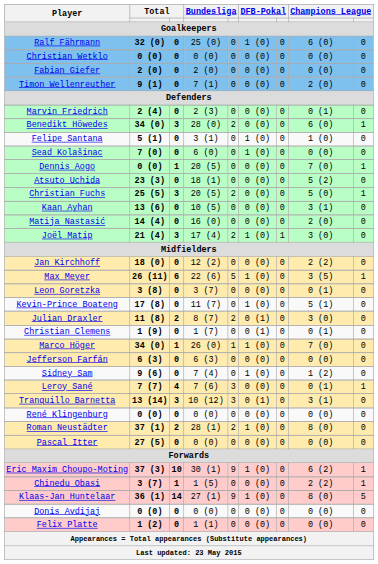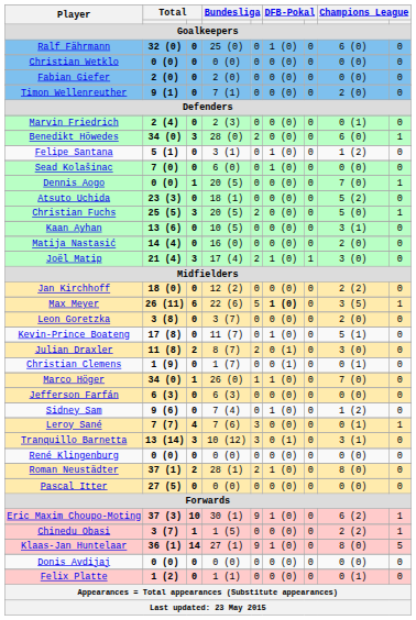 <table class="wikitable sortable" style="text-align: center">
 <tr align="center" style="background:#9C9C9C">
 <th rowspan="2">Player</th>
 <th colspan="2">Total</th>
 <th colspan="2"><a href='#'>Bundesliga</a></th>
 <th colspan="2"><a href='#'>DFB-Pokal</a></th>
 <th colspan="2"><a href='#'>Champions League</a></th>
 </tr>
 <tr style="background:#DCDCDC">
 <th></th>
 <th></th>
 <th></th>
 <th></th>
 <th></th>
 <th></th>
 <th></th>
 <th></th>
 </tr>
 <tr class="sortbottom" style="background:#DCDCDC">
 <td colspan="16"><strong>Goalkeepers</strong></td>
 </tr>
 <tr align="center" style="background:#7EC0EE">
 <td><a href='#'>Ralf Fährmann</a></td>
 <td><strong>32 (0)</strong> </td>
 <td><strong>0</strong> </td>
 <td>25 (0) </td>
 <td>0 </td>
 <td>1 (0) </td>
 <td>0 </td>
 <td>6 (0) </td>
 <td>0 </td>
 </tr>
 <tr>
 </tr>
 <tr align="center" style="background:#7EC0EE">
 <td><a href='#'>Christian Wetklo</a></td>
 <td><strong>0 (0)</strong> </td>
 <td><strong>0</strong> </td>
 <td>0 (0) </td>
 <td>0 </td>
 <td>0 (0) </td>
 <td>0 </td>
 <td>0 (0) </td>
 <td>0 </td>
 </tr>
 <tr>
 </tr>
 <tr align="center" style="background:#7EC0EE">
 <td><a href='#'>Fabian Giefer</a></td>
 <td><strong>2 (0)</strong> </td>
 <td><strong>0</strong> </td>
 <td>2 (0) </td>
 <td>0 </td>
 <td>0 (0) </td>
 <td>0 </td>
 <td>0 (0) </td>
 <td>0 </td>
 </tr>
 <tr>
 </tr>
 <tr align="center" style="background:#7EC0EE">
 <td><a href='#'>Timon Wellenreuther</a></td>
 <td><strong>9 (1)</strong> </td>
 <td><strong>0</strong> </td>
 <td>7 (1) </td>
 <td>0 </td>
 <td>0 (0) </td>
 <td>0 </td>
 <td>2 (0) </td>
 <td>0 </td>
 </tr>
 <tr class="sortbottom" style="background:#DCDCDC">
 <td colspan="16"><strong>Defenders</strong></td>
 </tr>
 <tr>
 </tr>
 <tr align="center" style="background:#B9FFC5">
 <td><a href='#'>Marvin Friedrich</a></td>
 <td><strong>2 (4)</strong> </td>
 <td><strong>0</strong> </td>
 <td>2 (3) </td>
 <td>0 </td>
 <td>0 (0) </td>
 <td>0 </td>
 <td>0 (1) </td>
 <td>0 </td>
 </tr>
 <tr>
 </tr>
 <tr align="center" style="background:#B9FFC5">
 <td><a href='#'>Benedikt Höwedes</a></td>
 <td><strong>34 (0)</strong> </td>
 <td><strong>3</strong> </td>
 <td>28 (0) </td>
 <td>2 </td>
 <td>0 (0) </td>
 <td>0 </td>
 <td>6 (0) </td>
 <td>1 </td>
 </tr>
 <tr>
 </tr>
 <tr align="center">
 <td><a href='#'>Felipe Santana</a></td>
 <td><strong>5 (1)</strong> </td>
 <td><strong>0</strong> </td>
 <td>3 (1) </td>
 <td>0 </td>
 <td>1 (0) </td>
 <td>0 </td>
-<td>1 (0) </td>
+<td>1 (2) </td>
 <td>0 </td>
 </tr>
 <tr>
 </tr>
 <tr align="center" style="background:#B9FFC5">
 <td><a href='#'>Sead Kolašinac</a></td>
 <td><strong>7 (0)</strong> </td>
 <td><strong>0</strong> </td>
 <td>6 (0) </td>
 <td>0 </td>
 <td>1 (0) </td>
 <td>0 </td>
 <td>0 (0) </td>
 <td>0 </td>
 </tr>
 <tr>
 </tr>
 <tr align="center" style="background:#B9FFC5">
 <td><a href='#'>Dennis Aogo</a></td>
 <td><strong>0 (0)</strong> </td>
 <td><strong>1</strong> </td>
 <td>20 (5) </td>
 <td>0 </td>
 <td>0 (0) </td>
 <td>0 </td>
 <td>7 (0) </td>
 <td>1 </td>
 </tr>
 <tr>
 </tr>
 <tr align="center" style="background:#B9FFC5">
 <td><a href='#'>Atsuto Uchida</a></td>
 <td><strong>23 (3)</strong> </td>
 <td><strong>0</strong> </td>
 <td>18 (1) </td>
 <td>0 </td>
 <td>0 (0) </td>
 <td>0 </td>
 <td>5 (2) </td>
 <td>0 </td>
 </tr>
 <tr>
 </tr>
 <tr align="center" style="background:#B9FFC5">
 <td><a href='#'>Christian Fuchs</a></td>
 <td><strong>25 (5)</strong> </td>
 <td><strong>3</strong> </td>
 <td>20 (5) </td>
 <td>2 </td>
 <td>0 (0) </td>
 <td>0 </td>
 <td>5 (0) </td>
 <td>1 </td>
 </tr>
 <tr>
 </tr>
 <tr align="center" style="background:#B9FFC5">
 <td><a href='#'>Kaan Ayhan</a></td>
 <td><strong>13 (6)</strong> </td>
 <td><strong>0</strong> </td>
 <td>10 (5) </td>
 <td>0 </td>
 <td>0 (0) </td>
 <td>0 </td>
 <td>3 (1) </td>
 <td>0 </td>
 </tr>
 <tr>
 </tr>
 <tr align="center" style="background:#B9FFC5">
 <td><a href='#'>Matija Nastasić</a></td>
 <td><strong>14 (4)</strong> </td>
 <td><strong>0</strong> </td>
 <td>16 (0) </td>
 <td>0 </td>
 <td>0 (0) </td>
 <td>0 </td>
 <td>2 (0) </td>
 <td>0 </td>
 </tr>
 <tr>
 </tr>
 <tr align="center" style="background:#B9FFC5">
 <td><a href='#'>Joël Matip</a></td>
 <td><strong>21 (4)</strong> </td>
 <td><strong>3</strong> </td>
 <td>17 (4) </td>
 <td>2 </td>
 <td>1 (0) </td>
 <td>1 </td>
 <td>3 (0) </td>
 <td>0 </td>
 </tr>
 <tr class="sortbottom" style="background:#DCDCDC">
 <td colspan="16"><strong>Midfielders</strong></td>
 </tr>
 <tr align="center" style="background:#FFEBAD">
 <td><a href='#'>Jan Kirchhoff</a></td>
 <td><strong>18 (0)</strong> </td>
 <td><strong>0</strong> </td>
 <td>12 (2) </td>
 <td>0 </td>
 <td>0 (0) </td>
 <td>0 </td>
 <td>2 (2) </td>
 <td>0 </td>
 </tr>
 <tr>
 </tr>
 <tr align="center" style="background:#FFEBAD">
 <td><a href='#'>Max Meyer</a></td>
 <td><strong>26 (11)</strong> </td>
 <td><strong>6</strong> </td>
 <td>22 (6) </td>
 <td>5 </td>
-<td>1 (0) </td>
+<td><strong>1 (0) </strong></td>
 <td>0 </td>
 <td>3 (5) </td>
 <td>1 </td>
 </tr>
 <tr>
 </tr>
 <tr align="center" style="background:#FFEBAD">
 <td><a href='#'>Leon Goretzka</a></td>
 <td><strong>3 (8)</strong> </td>
 <td><strong>0</strong> </td>
 <td>3 (7) </td>
 <td>0 </td>
 <td>0 (0) </td>
 <td>0 </td>
-<td>0 (1) </td>
+<td>2 (0) </td>
 <td>0 </td>
 </tr>
 <tr>
 </tr>
 <tr align="center">
 <td><a href='#'>Kevin-Prince Boateng</a></td>
 <td><strong>17 (8)</strong> </td>
 <td><strong>0</strong> </td>
 <td>11 (7) </td>
 <td>0 </td>
 <td>1 (0) </td>
 <td>0 </td>
 <td>5 (1) </td>
 <td>0 </td>
 </tr>
 <tr>
 </tr>
 <tr align="center" style="background:#FFEBAD">
 <td><a href='#'>Julian Draxler</a></td>
 <td><strong>11 (8)</strong> </td>
 <td><strong>2</strong> </td>
 <td>8 (7) </td>
 <td>2 </td>
 <td>0 (1) </td>
 <td>0 </td>
 <td>3 (0) </td>
 <td>0 </td>
 </tr>
 <tr>
 </tr>
 <tr align="center">
 <td><a href='#'>Christian Clemens</a></td>
 <td><strong>1 (9)</strong> </td>
 <td><strong>0</strong> </td>
 <td>1 (7) </td>
 <td>0 </td>
 <td>0 (1) </td>
 <td>0 </td>
 <td>0 (1) </td>
 <td>0 </td>
 </tr>
 <tr>
 </tr>
 <tr align="center" style="background:#FFEBAD">
 <td><a href='#'>Marco Höger</a></td>
 <td><strong>34 (0)</strong> </td>
 <td><strong>1</strong> </td>
 <td>26 (0) </td>
 <td>1 </td>
 <td>1 (0) </td>
 <td>0 </td>
 <td>7 (0) </td>
 <td>0 </td>
 </tr>
 <tr>
 </tr>
 <tr align="center" style="background:#FFEBAD">
 <td><a href='#'>Jefferson Farfán</a></td>
 <td><strong>6 (3)</strong> </td>
 <td><strong>0</strong> </td>
 <td>6 (3) </td>
 <td>0 </td>
 <td>0 (0) </td>
 <td>0 </td>
 <td>0 (0) </td>
 <td>0 </td>
 </tr>
 <tr>
 </tr>
 <tr align="center">
 <td><a href='#'>Sidney Sam</a></td>
 <td><strong>9 (6)</strong> </td>
 <td><strong>0</strong> </td>
 <td>7 (4) </td>
 <td>0 </td>
 <td>1 (0) </td>
 <td>0 </td>
 <td>1 (2) </td>
 <td>0 </td>
 </tr>
 <tr>
 </tr>
 <tr align="center" style="background:#FFEBAD">
 <td><a href='#'>Leroy Sané</a></td>
 <td><strong>7 (7)</strong> </td>
 <td><strong>4</strong> </td>
 <td>7 (6) </td>
 <td>3 </td>
 <td>0 (0) </td>
 <td>0 </td>
 <td>0 (1) </td>
 <td>1 </td>
 </tr>
 <tr>
 </tr>
 <tr align="center" style="background:#FFEBAD">
 <td><a href='#'>Tranquillo Barnetta</a></td>
 <td><strong>13 (14)</strong> </td>
 <td><strong>3</strong> </td>
 <td>10 (12) </td>
 <td>3 </td>
 <td>0 (1) </td>
 <td>0 </td>
 <td>3 (1) </td>
 <td>0 </td>
 </tr>
 <tr>
 </tr>
 <tr align="center">
 <td><a href='#'>René Klingenburg</a></td>
 <td><strong>0 (0)</strong> </td>
 <td><strong>0</strong> </td>
 <td>0 (0) </td>
 <td>0 </td>
 <td>0 (0) </td>
 <td>0 </td>
 <td>0 (0) </td>
 <td>0 </td>
 </tr>
 <tr>
 </tr>
 <tr align="center" style="background:#FFEBAD">
 <td><a href='#'>Roman Neustädter</a></td>
 <td><strong>37 (1)</strong> </td>
 <td><strong>2</strong> </td>
 <td>28 (1) </td>
 <td>2 </td>
 <td>1 (0) </td>
 <td>0 </td>
 <td>8 (0) </td>
 <td>0 </td>
 </tr>
 <tr>
 </tr>
 <tr align="center" style="background:#FFEBAD">
 <td><a href='#'>Pascal Itter</a></td>
 <td><strong>27 (5)</strong> </td>
 <td><strong>0</strong> </td>
 <td>0 (0) </td>
 <td>0 </td>
 <td>0 (0) </td>
 <td>0 </td>
 <td>0 (0) </td>
 <td>0 </td>
 </tr>
 <tr class="sortbottom" style="background:#DCDCDC">
 <td colspan="16"><strong>Forwards</strong></td>
 </tr>
 <tr align="center" style="background:#FFCBCB">
 <td><a href='#'>Eric Maxim Choupo-Moting</a></td>
 <td><strong>37 (3)</strong> </td>
 <td><strong>10</strong> </td>
 <td>30 (1) </td>
 <td>9 </td>
 <td>1 (0) </td>
 <td>0 </td>
 <td>6 (2) </td>
 <td>1 </td>
 </tr>
 <tr>
 </tr>
 <tr align="center" style="background:#FFCBCB">
 <td><a href='#'>Chinedu Obasi</a></td>
 <td><strong>3 (7)</strong> </td>
 <td><strong>1</strong> </td>
 <td>1 (5) </td>
 <td>0 </td>
 <td>0 (0) </td>
 <td>0 </td>
 <td>2 (2) </td>
 <td>1 </td>
 </tr>
 <tr>
 </tr>
 <tr align="center" style="background:#FFCBCB">
 <td><a href='#'>Klaas-Jan Huntelaar</a></td>
 <td><strong>36 (1)</strong> </td>
 <td><strong>14</strong> </td>
 <td>27 (1) </td>
 <td>9 </td>
 <td>1 (0) </td>
 <td>0 </td>
 <td>8 (0) </td>
 <td>5 </td>
 </tr>
 <tr>
 </tr>
 <tr align="center">
 <td><a href='#'>Donis Avdijaj</a></td>
 <td><strong>0 (0)</strong> </td>
 <td><strong>0</strong> </td>
 <td>0 (0) </td>
 <td>0 </td>
 <td>0 (0) </td>
 <td>0 </td>
 <td>0 (0) </td>
 <td>0 </td>
 </tr>
 <tr>
 </tr>
 <tr align="center" style="background:#FFCBCB">
 <td><a href='#'>Felix Platte</a></td>
 <td><strong>1 (2)</strong> </td>
 <td><strong>0</strong> </td>
 <td>1 (1) </td>
 <td>0 </td>
 <td>0 (0) </td>
 <td>0 </td>
-<td>0 (0) </td>
+<td>0 (1) </td>
 <td>0 </td>
 </tr>
 <tr>
 <th colspan="16"><small>Appearances = Total appearances (Substitute appearances)</small></th>
 </tr>
 <tr>
 <th colspan="16"><small>Last updated: 23 May 2015</small></th>
 </tr>
 </table>
